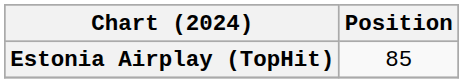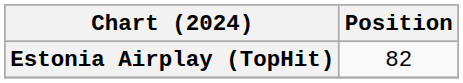 <table class="wikitable plainrowheaders" style="text-align:center">
 <tr>
 <th scope="col">Chart (2024)</th>
 <th scope="col">Position</th>
 </tr>
 <tr>
 <th scope="row">Estonia Airplay (TopHit)</th>
-<td>85</td>
+<td>82</td>
 </tr>
 <tr>
 </tr>
 </table>
